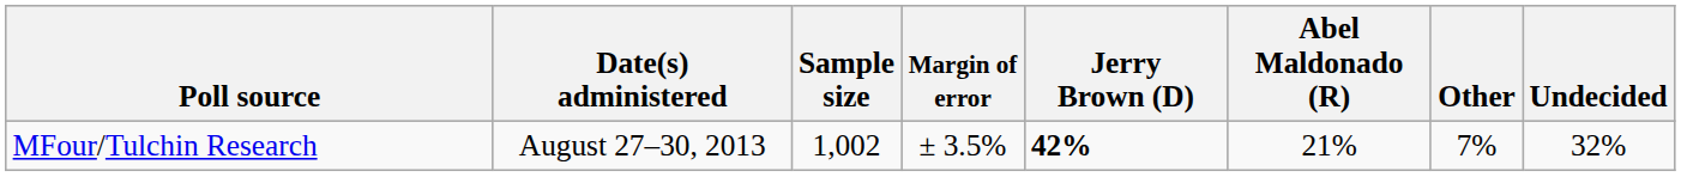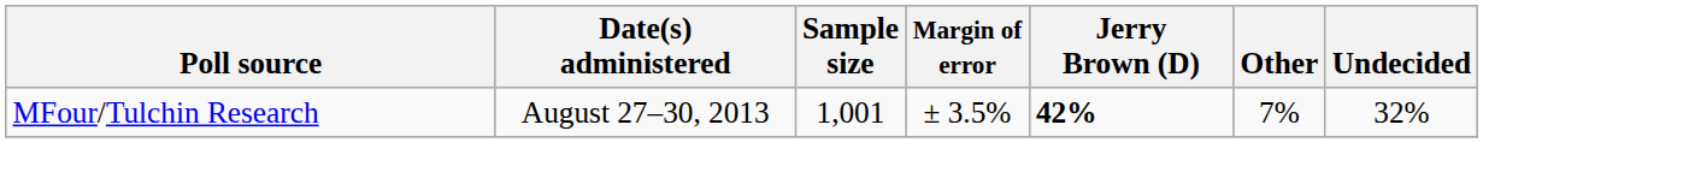 <table class="wikitable">
 <tr valign= bottom>
 <th style="width:250px;">Poll source</th>
 <th style="width:150px;">Date(s)<br>administered</th>
 <th class=small>Sample<br>size</th>
 <th class=small><small>Margin of<br>error</small></th>
 <th style="width:100px;">Jerry<br>Brown (D)</th>
-<th style="width:100px;">Abel<br>Maldonado (R)</th>
 <th style="width:40px;">Other</th>
 <th style="width:40px;">Undecided</th>
 </tr>
 <tr>
 <td><a href='#'>MFour</a>/<a href='#'>Tulchin Research</a></td>
 <td align=center>August 27–30, 2013</td>
-<td align=center>1,002</td>
+<td align=center>1,001</td>
 <td align=center>± 3.5%</td>
 <td><strong>42%</strong></td>
-<td align=center>21%</td>
 <td align=center>7%</td>
 <td align=center>32%</td>
 </tr>
 </table>
